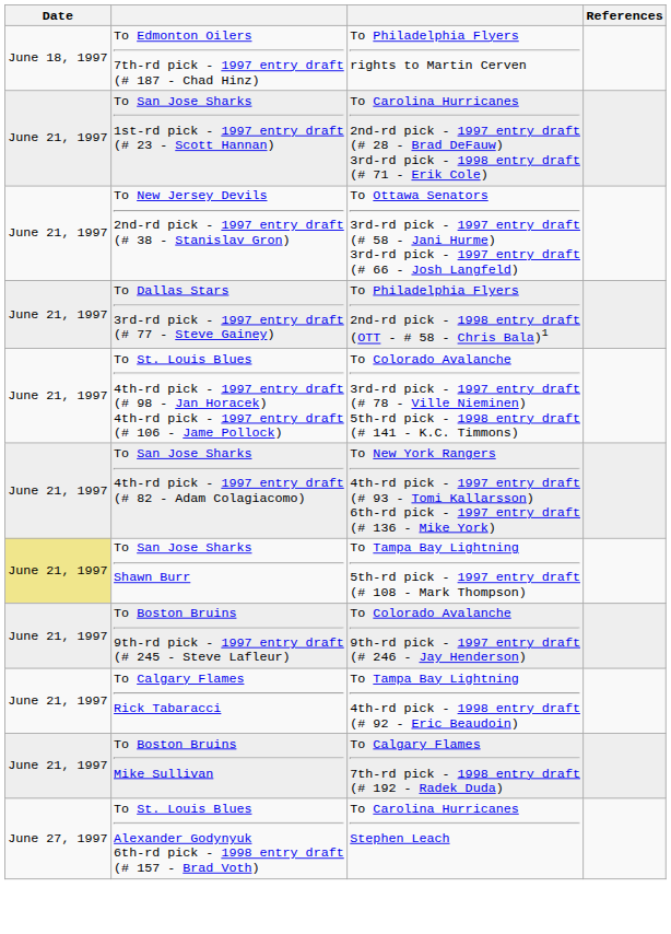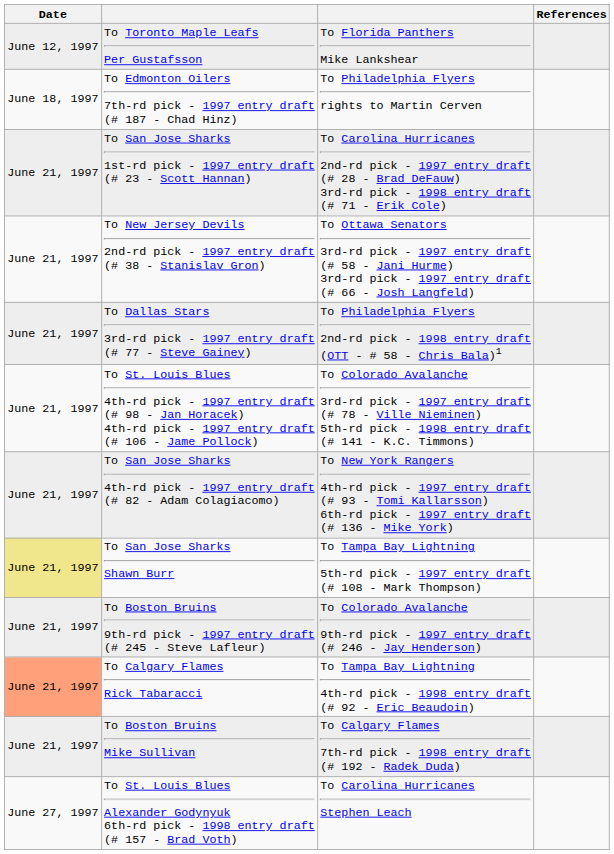 <table class="wikitable">
 <tr>
 <th>Date</th>
 <th></th>
 <th></th>
 <th>References</th>
+</tr>
+<tr bgcolor="#eeeeee">
+<td>June 12, 1997</td>
+<td valign="top">To <a href='#'>Toronto Maple Leafs</a><hr><a href='#'>Per Gustafsson</a></td>
+<td valign="top">To <a href='#'>Florida Panthers</a><hr>Mike Lankshear</td>
+<td></td>
 </tr>
 <tr>
 <td>June 18, 1997</td>
 <td valign="top">To <a href='#'>Edmonton Oilers</a><hr>7th-rd pick - <a href='#'>1997 entry draft</a><br>(# 187 - Chad Hinz)</td>
 <td valign="top">To <a href='#'>Philadelphia Flyers</a><hr>rights to Martin Cerven</td>
 <td></td>
 </tr>
 <tr bgcolor="#eeeeee">
 <td>June 21, 1997</td>
 <td valign="top">To <a href='#'>San Jose Sharks</a><hr>1st-rd pick - <a href='#'>1997 entry draft</a><br>(# 23 - <a href='#'>Scott Hannan</a>)</td>
 <td valign="top">To <a href='#'>Carolina Hurricanes</a><hr>2nd-rd pick - <a href='#'>1997 entry draft</a><br>(# 28 - <a href='#'>Brad DeFauw</a>)<br>3rd-rd pick - <a href='#'>1998 entry draft</a><br>(# 71 - <a href='#'>Erik Cole</a>)</td>
 <td></td>
 </tr>
 <tr>
 <td>June 21, 1997</td>
 <td valign="top">To <a href='#'>New Jersey Devils</a><hr>2nd-rd pick - <a href='#'>1997 entry draft</a><br>(# 38 - <a href='#'>Stanislav Gron</a>)</td>
 <td valign="top">To <a href='#'>Ottawa Senators</a><hr>3rd-rd pick - <a href='#'>1997 entry draft</a><br>(# 58 - <a href='#'>Jani Hurme</a>)<br>3rd-rd pick - <a href='#'>1997 entry draft</a><br>(# 66 - <a href='#'>Josh Langfeld</a>)</td>
 <td></td>
 </tr>
 <tr bgcolor="#eeeeee">
 <td>June 21, 1997</td>
 <td valign="top">To <a href='#'>Dallas Stars</a><hr>3rd-rd pick - <a href='#'>1997 entry draft</a><br>(# 77 - <a href='#'>Steve Gainey</a>)</td>
 <td valign="top">To <a href='#'>Philadelphia Flyers</a><hr>2nd-rd pick - <a href='#'>1998 entry draft</a><br>(<a href='#'>OTT</a> - # 58 - <a href='#'>Chris Bala</a>)<sup>1</sup></td>
 <td></td>
 </tr>
 <tr>
 <td>June 21, 1997</td>
 <td valign="top">To <a href='#'>St. Louis Blues</a><hr>4th-rd pick - <a href='#'>1997 entry draft</a><br>(# 98 - <a href='#'>Jan Horacek</a>)<br>4th-rd pick - <a href='#'>1997 entry draft</a><br>(# 106 - <a href='#'>Jame Pollock</a>)</td>
 <td valign="top">To <a href='#'>Colorado Avalanche</a><hr>3rd-rd pick - <a href='#'>1997 entry draft</a><br>(# 78 - <a href='#'>Ville Nieminen</a>)<br>5th-rd pick - <a href='#'>1998 entry draft</a><br>(# 141 - K.C. Timmons)</td>
 <td></td>
 </tr>
 <tr bgcolor="#eeeeee">
 <td>June 21, 1997</td>
 <td valign="top">To <a href='#'>San Jose Sharks</a><hr>4th-rd pick - <a href='#'>1997 entry draft</a><br>(# 82 - Adam Colagiacomo)</td>
 <td valign="top">To <a href='#'>New York Rangers</a><hr>4th-rd pick - <a href='#'>1997 entry draft</a><br>(# 93 - <a href='#'>Tomi Kallarsson</a>)<br>6th-rd pick - <a href='#'>1997 entry draft</a><br>(# 136 - <a href='#'>Mike York</a>)</td>
 <td></td>
 </tr>
 <tr>
 <td style="background: khaki;">June 21, 1997</td>
 <td valign="top">To <a href='#'>San Jose Sharks</a><hr><a href='#'>Shawn Burr</a></td>
 <td valign="top">To <a href='#'>Tampa Bay Lightning</a><hr>5th-rd pick - <a href='#'>1997 entry draft</a><br>(# 108 - Mark Thompson)</td>
 <td></td>
 </tr>
 <tr bgcolor="#eeeeee">
 <td>June 21, 1997</td>
 <td valign="top">To <a href='#'>Boston Bruins</a><hr>9th-rd pick - <a href='#'>1997 entry draft</a><br>(# 245 - Steve Lafleur)</td>
 <td valign="top">To <a href='#'>Colorado Avalanche</a><hr>9th-rd pick - <a href='#'>1997 entry draft</a><br>(# 246 - <a href='#'>Jay Henderson</a>)</td>
 <td></td>
 </tr>
 <tr>
-<td>June 21, 1997</td>
+<td style="background: lightsalmon;">June 21, 1997</td>
 <td valign="top">To <a href='#'>Calgary Flames</a><hr><a href='#'>Rick Tabaracci</a></td>
 <td valign="top">To <a href='#'>Tampa Bay Lightning</a><hr>4th-rd pick - <a href='#'>1998 entry draft</a><br>(# 92 - <a href='#'>Eric Beaudoin</a>)</td>
 <td></td>
 </tr>
 <tr bgcolor="#eeeeee">
 <td>June 21, 1997</td>
 <td valign="top">To <a href='#'>Boston Bruins</a><hr><a href='#'>Mike Sullivan</a></td>
 <td valign="top">To <a href='#'>Calgary Flames</a><hr>7th-rd pick - <a href='#'>1998 entry draft</a><br>(# 192 - <a href='#'>Radek Duda</a>)</td>
 <td></td>
 </tr>
 <tr>
 <td>June 27, 1997</td>
 <td valign="top">To <a href='#'>St. Louis Blues</a><hr><a href='#'>Alexander Godynyuk</a><br>6th-rd pick - <a href='#'>1998 entry draft</a><br>(# 157 - <a href='#'>Brad Voth</a>)</td>
 <td valign="top">To <a href='#'>Carolina Hurricanes</a><hr><a href='#'>Stephen Leach</a></td>
 <td></td>
 </tr>
 </table>
